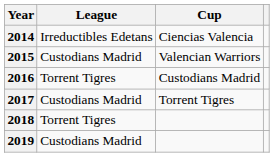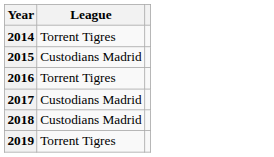 <table class="wikitable defaultleft col3center">
 <tr>
 <th scope="col">Year</th>
 <th scope="col">League</th>
-<th scope="col">Cup</th>
 <th scope="col"></th>
 </tr>
 <tr>
 <th scope="row">2014</th>
-<td>Irreductibles Edetans</td>
-<td>Ciencias Valencia</td>
+<td>Torrent Tigres</td>
 <td></td>
 </tr>
 <tr>
 <th scope="row">2015</th>
 <td>Custodians Madrid</td>
-<td>Valencian Warriors</td>
 <td></td>
 </tr>
 <tr>
 <th scope="row">2016</th>
 <td>Torrent Tigres</td>
-<td>Custodians Madrid</td>
 <td></td>
 </tr>
 <tr>
 <th scope="row">2017</th>
 <td>Custodians Madrid</td>
-<td>Torrent Tigres</td>
 <td></td>
 </tr>
 <tr>
 <th scope="row">2018</th>
-<td>Torrent Tigres</td>
-<td></td>
+<td>Custodians Madrid</td>
 <td></td>
 </tr>
 <tr>
 <th scope="row">2019</th>
-<td>Custodians Madrid</td>
-<td></td>
+<td>Torrent Tigres</td>
 <td></td>
 </tr>
 </table>
